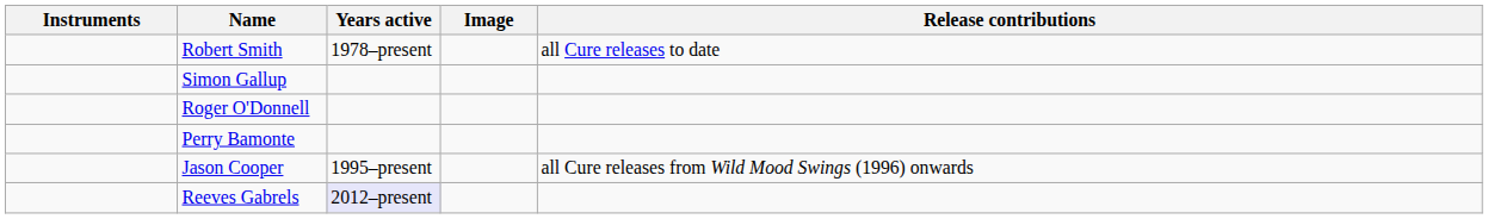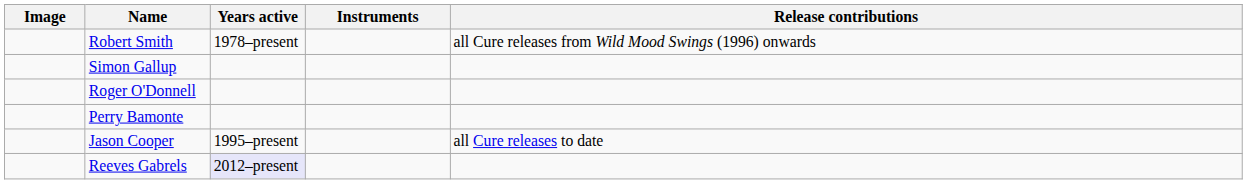 <table class="wikitable" border="1" width=100%>
 <tr>
-<th width="140">Instruments</th>
+<th width="75">Image</th>
 <th width="120">Name</th>
 <th width="90">Years active</th>
-<th width="75">Image</th>
+<th width="140">Instruments</th>
 <th>Release contributions</th>
 </tr>
 <tr>
 <td></td>
 <td><a href='#'>Robert Smith</a></td>
 <td>1978–present</td>
 <td></td>
-<td>all <a href='#'>Cure releases</a> to date</td>
+<td>all Cure releases from <em>Wild Mood Swings</em> (1996) onwards</td>
 </tr>
 <tr>
 <td></td>
 <td><a href='#'>Simon Gallup</a></td>
 <td></td>
 <td></td>
 <td></td>
 </tr>
 <tr>
 <td></td>
 <td><a href='#'>Roger O'Donnell</a></td>
 <td></td>
 <td></td>
 <td></td>
 </tr>
 <tr>
 <td></td>
 <td><a href='#'>Perry Bamonte</a></td>
 <td></td>
 <td></td>
 <td></td>
 </tr>
 <tr>
 <td></td>
 <td><a href='#'>Jason Cooper</a></td>
 <td>1995–present</td>
 <td></td>
-<td>all Cure releases from <em>Wild Mood Swings</em> (1996) onwards</td>
+<td>all <a href='#'>Cure releases</a> to date</td>
 </tr>
 <tr>
 <td></td>
 <td><a href='#'>Reeves Gabrels</a></td>
 <td style="background: lavender;">2012–present</td>
 <td></td>
 <td></td>
 </tr>
 </table>
